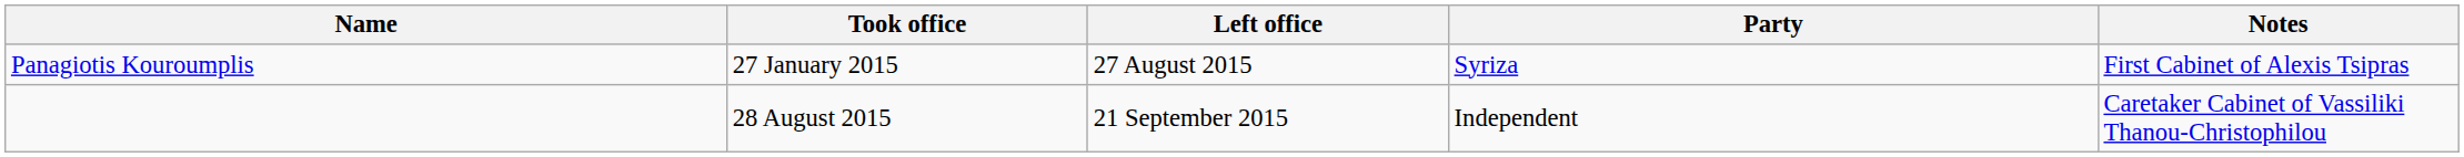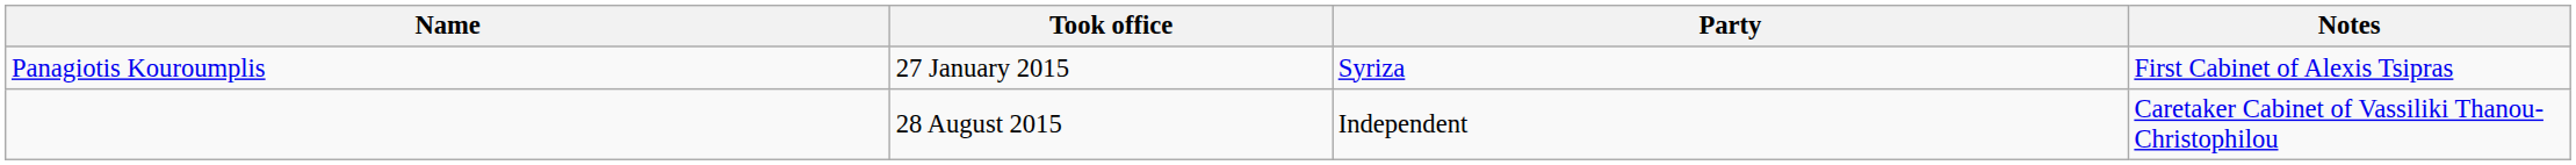 <table class="wikitable">
 <tr>
 <th width="20%">Name</th>
 <th width="10%">Took office</th>
-<th width="10%">Left office</th>
 <th width="18%">Party</th>
 <th width="10%">Notes</th>
 </tr>
 <tr>
 <td><a href='#'>Panagiotis Kouroumplis</a></td>
 <td>27 January 2015</td>
-<td>27 August 2015</td>
 <td><a href='#'>Syriza</a></td>
 <td><a href='#'>First Cabinet of Alexis Tsipras</a></td>
 </tr>
 <tr>
 <td></td>
 <td>28 August 2015</td>
-<td>21 September 2015</td>
 <td>Independent</td>
 <td><a href='#'>Caretaker Cabinet of Vassiliki Thanou-Christophilou</a></td>
 </tr>
 </table>
